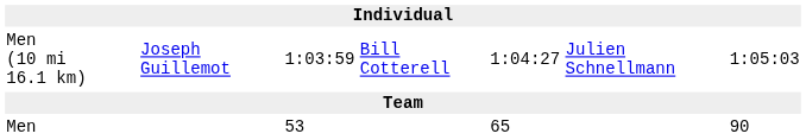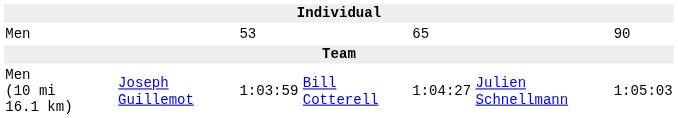 <table>
 <tr>
 <td colspan=7 bgcolor=#eeeeee style=text-align:center;><strong>Individual</strong></td>
+</tr>
+<tr>
+<td>Men</td>
+<td></td>
+<td>53</td>
+<td></td>
+<td>65</td>
+<td></td>
+<td>90</td>
+</tr>
+<tr>
+<td colspan=7 bgcolor=#eeeeee style=text-align:center;><strong>Team</strong></td>
 </tr>
 <tr>
 <td>Men<br>(10 mi 16.1 km)</td>
 <td><a href='#'>Joseph Guillemot</a><br></td>
 <td>1:03:59</td>
 <td><a href='#'>Bill Cotterell</a><br></td>
 <td>1:04:27</td>
 <td><a href='#'>Julien Schnellmann</a><br></td>
 <td>1:05:03</td>
 </tr>
-<tr>
-<td colspan=7 bgcolor=#eeeeee style=text-align:center;><strong>Team</strong></td>
-</tr>
-<tr>
-<td>Men</td>
-<td></td>
-<td>53</td>
-<td></td>
-<td>65</td>
-<td></td>
-<td>90</td>
-</tr>
 </table>
